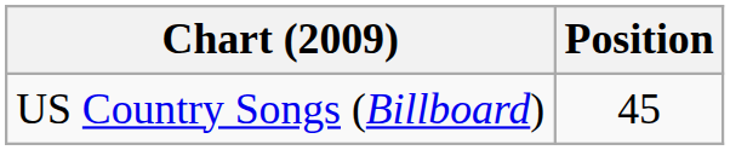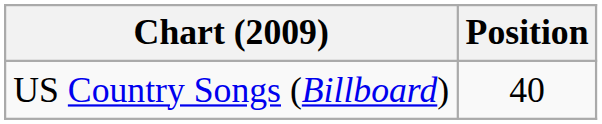 <table class="wikitable sortable">
 <tr>
 <th scope="col">Chart (2009)</th>
 <th scope="col">Position</th>
 </tr>
 <tr>
 <td>US <a href='#'>Country Songs</a> (<em><a href='#'>Billboard</a></em>)</td>
-<td align="center">45</td>
+<td align="center">40</td>
 </tr>
 </table>
